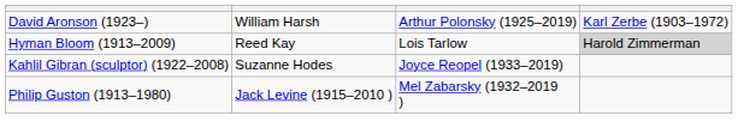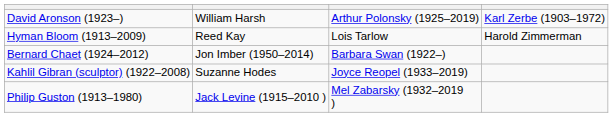 <table class="wikitable sortable">
 <tr>
 <th></th>
 <th></th>
 <th></th>
 <th></th>
 </tr>
 <tr>
 <td><a href='#'>David Aronson</a> (1923–)</td>
 <td>William Harsh</td>
 <td><a href='#'>Arthur Polonsky</a> (1925–2019)</td>
 <td><a href='#'>Karl Zerbe</a> (1903–1972)</td>
 </tr>
 <tr>
 <td><a href='#'>Hyman Bloom</a> (1913–2009)</td>
 <td>Reed Kay</td>
 <td>Lois Tarlow</td>
-<td style="background: lightgrey;">Harold Zimmerman</td>
+<td>Harold Zimmerman</td>
+</tr>
+<tr>
+<td><a href='#'>Bernard Chaet</a> (1924–2012)</td>
+<td>Jon Imber (1950–2014)</td>
+<td><a href='#'>Barbara Swan</a> (1922–)</td>
+<td></td>
 </tr>
 <tr>
 <td><a href='#'>Kahlil Gibran (sculptor)</a> (1922–2008)</td>
 <td>Suzanne Hodes</td>
 <td><a href='#'>Joyce Reopel</a> (1933–2019)</td>
 <td></td>
 </tr>
 <tr>
 <td><a href='#'>Philip Guston</a> (1913–1980)</td>
 <td><a href='#'>Jack Levine</a> (1915–2010 )</td>
 <td><a href='#'>Mel Zabarsky</a> (1932–2019<br>)</td>
 <td></td>
 </tr>
 </table>
